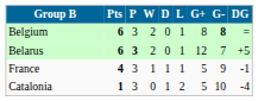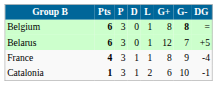 <table align=center cellpadding="3" cellspacing="0" style="background: #f9f9f9; border: 1px #aaa solid; border-collapse: collapse; font-size: 95%;" width=330>
 <tr bgcolor=#006699 style="color:white;">
 <th width=34%>Group B</th>
 <th width=5%>Pts</th>
 <th width=5%>P</th>
-<th width=5%>W</th>
 <th width=5%>D</th>
 <th width=5%>L</th>
 <th width=5%>G+</th>
 <th width=5%>G-</th>
 <th width=5%>DG</th>
 </tr>
 <tr align=right bgcolor=#ccffcc>
 <td align=left> Belgium</td>
 <td><strong>6</strong></td>
 <td>3</td>
-<td>2</td>
 <td>0</td>
 <td>1</td>
 <td>8</td>
 <td><strong>8</strong></td>
 <td>=</td>
 </tr>
 <tr align=right bgcolor=#ccffcc>
 <td align=left> Belarus</td>
 <td><strong>6</strong></td>
-<td><strong>3</strong></td>
-<td>2</td>
+<td>3</td>
 <td>0</td>
 <td>1</td>
 <td>12</td>
 <td>7</td>
 <td>+5</td>
 </tr>
 <tr align=right>
 <td align=left> France</td>
 <td><strong>4</strong></td>
 <td>3</td>
 <td>1</td>
 <td>1</td>
-<td>1</td>
-<td>5</td>
+<td>8</td>
 <td>9</td>
-<td>-1</td>
+<td>-4</td>
 </tr>
 <tr align=right>
 <td align=left> Catalonia</td>
 <td><strong>1</strong></td>
 <td>3</td>
-<td>0</td>
 <td>1</td>
 <td>2</td>
-<td>5</td>
+<td>6</td>
 <td>10</td>
-<td>-4</td>
+<td>-1</td>
 </tr>
 </table>
